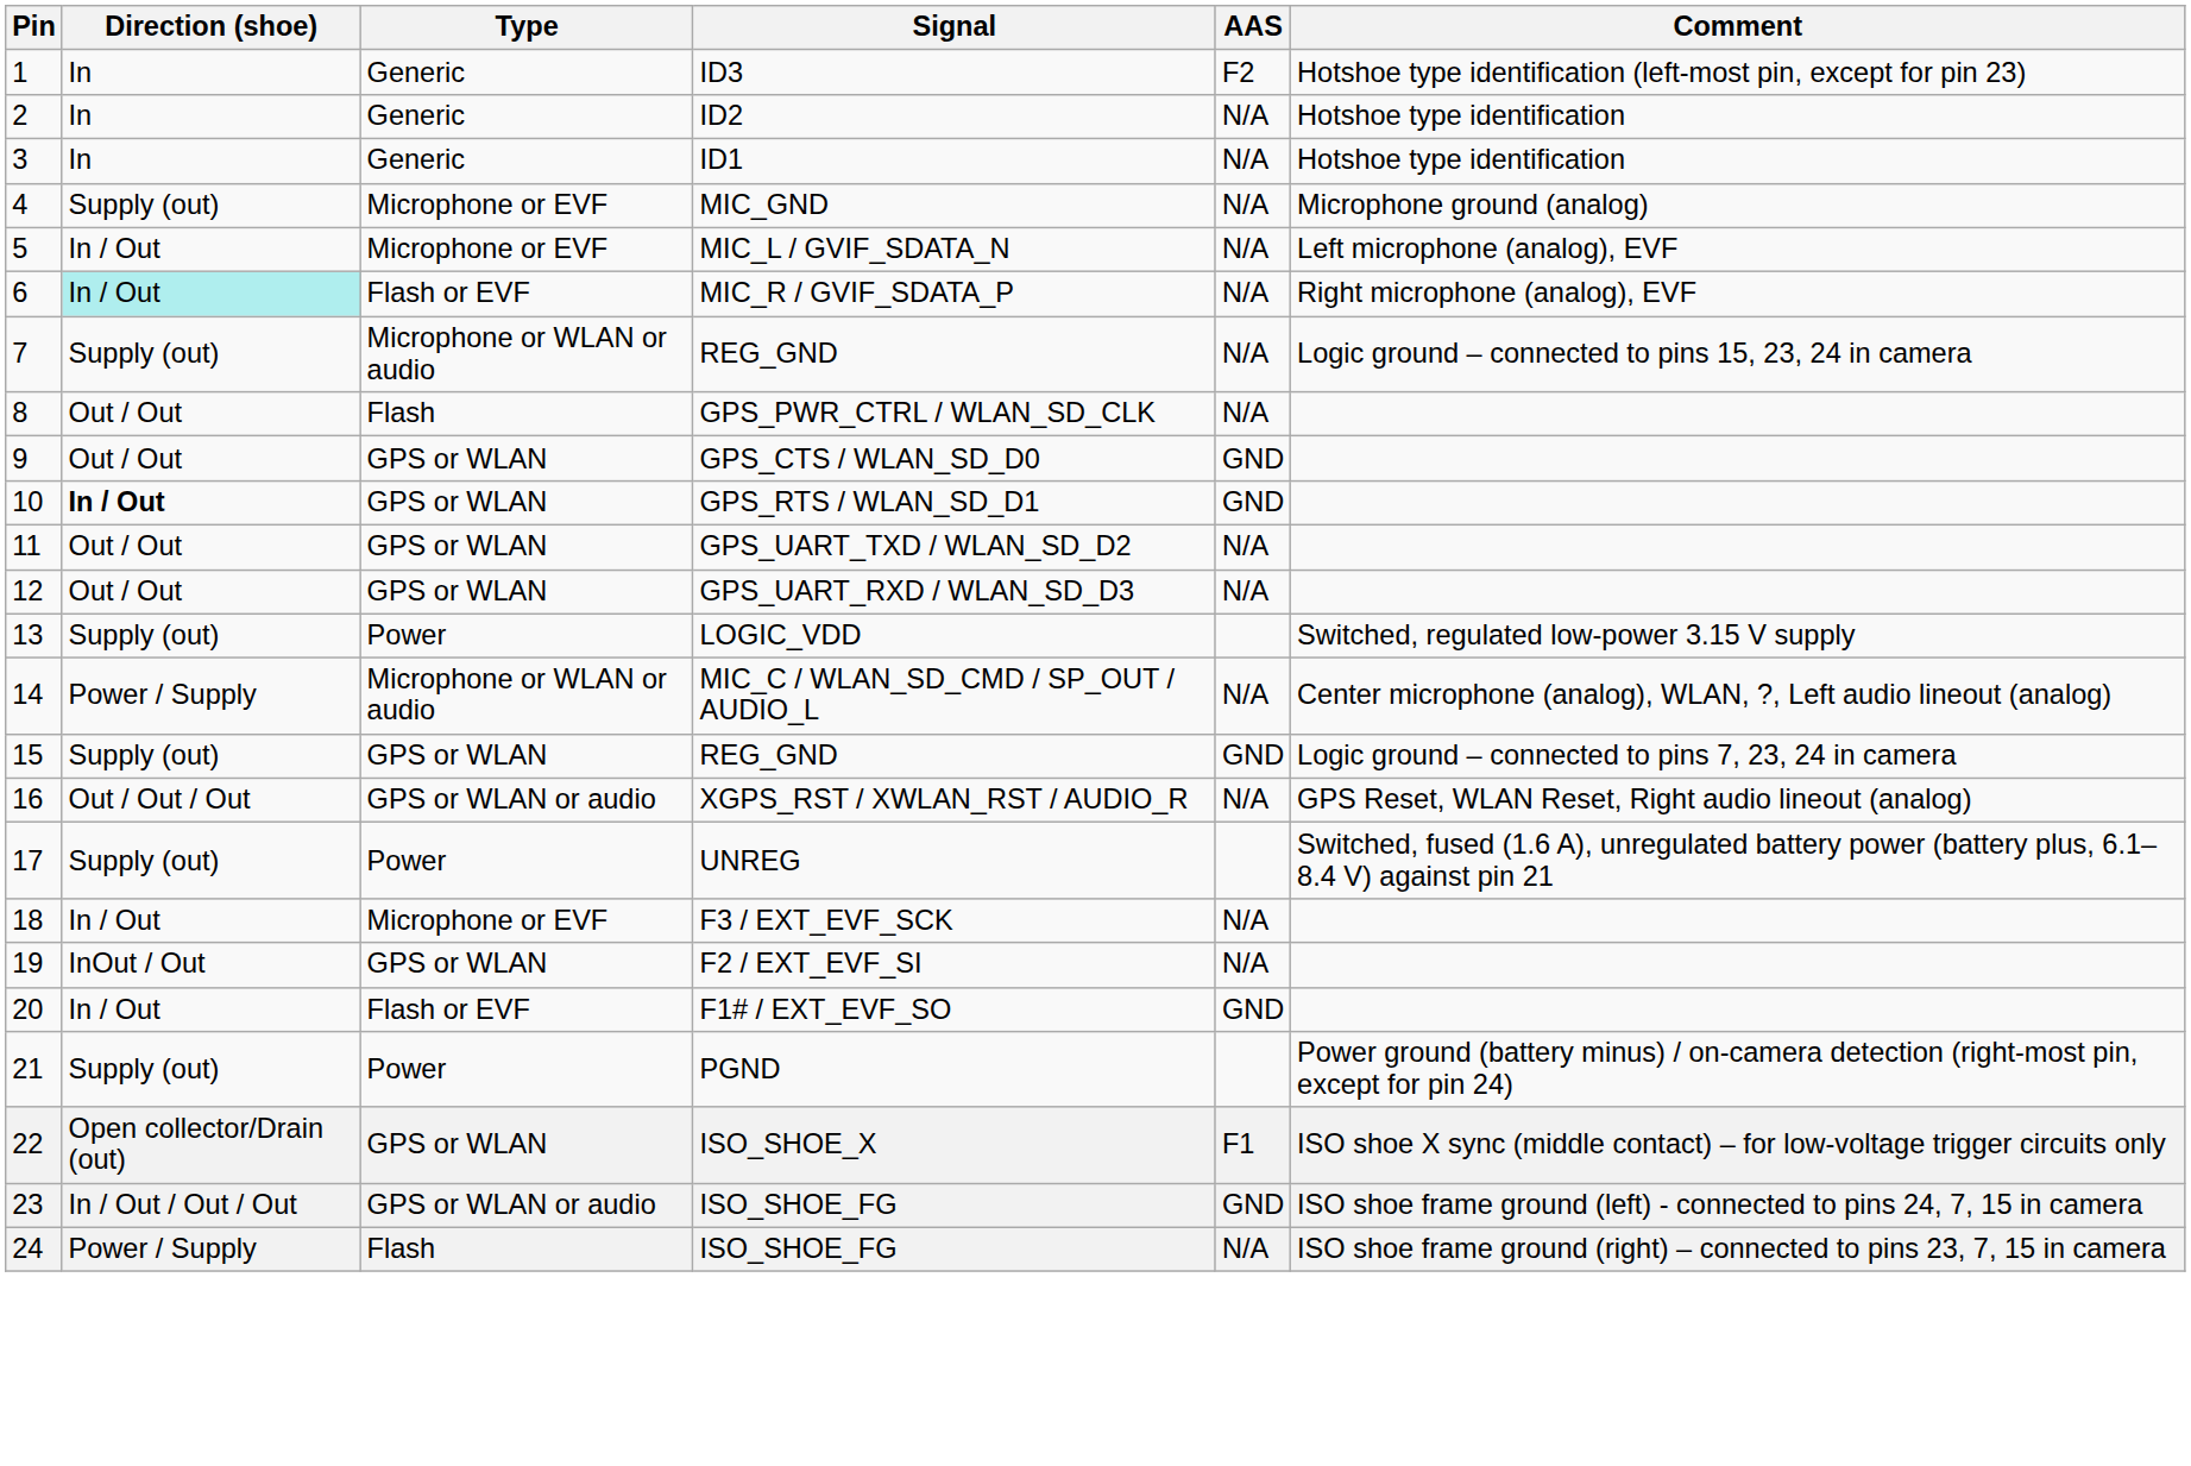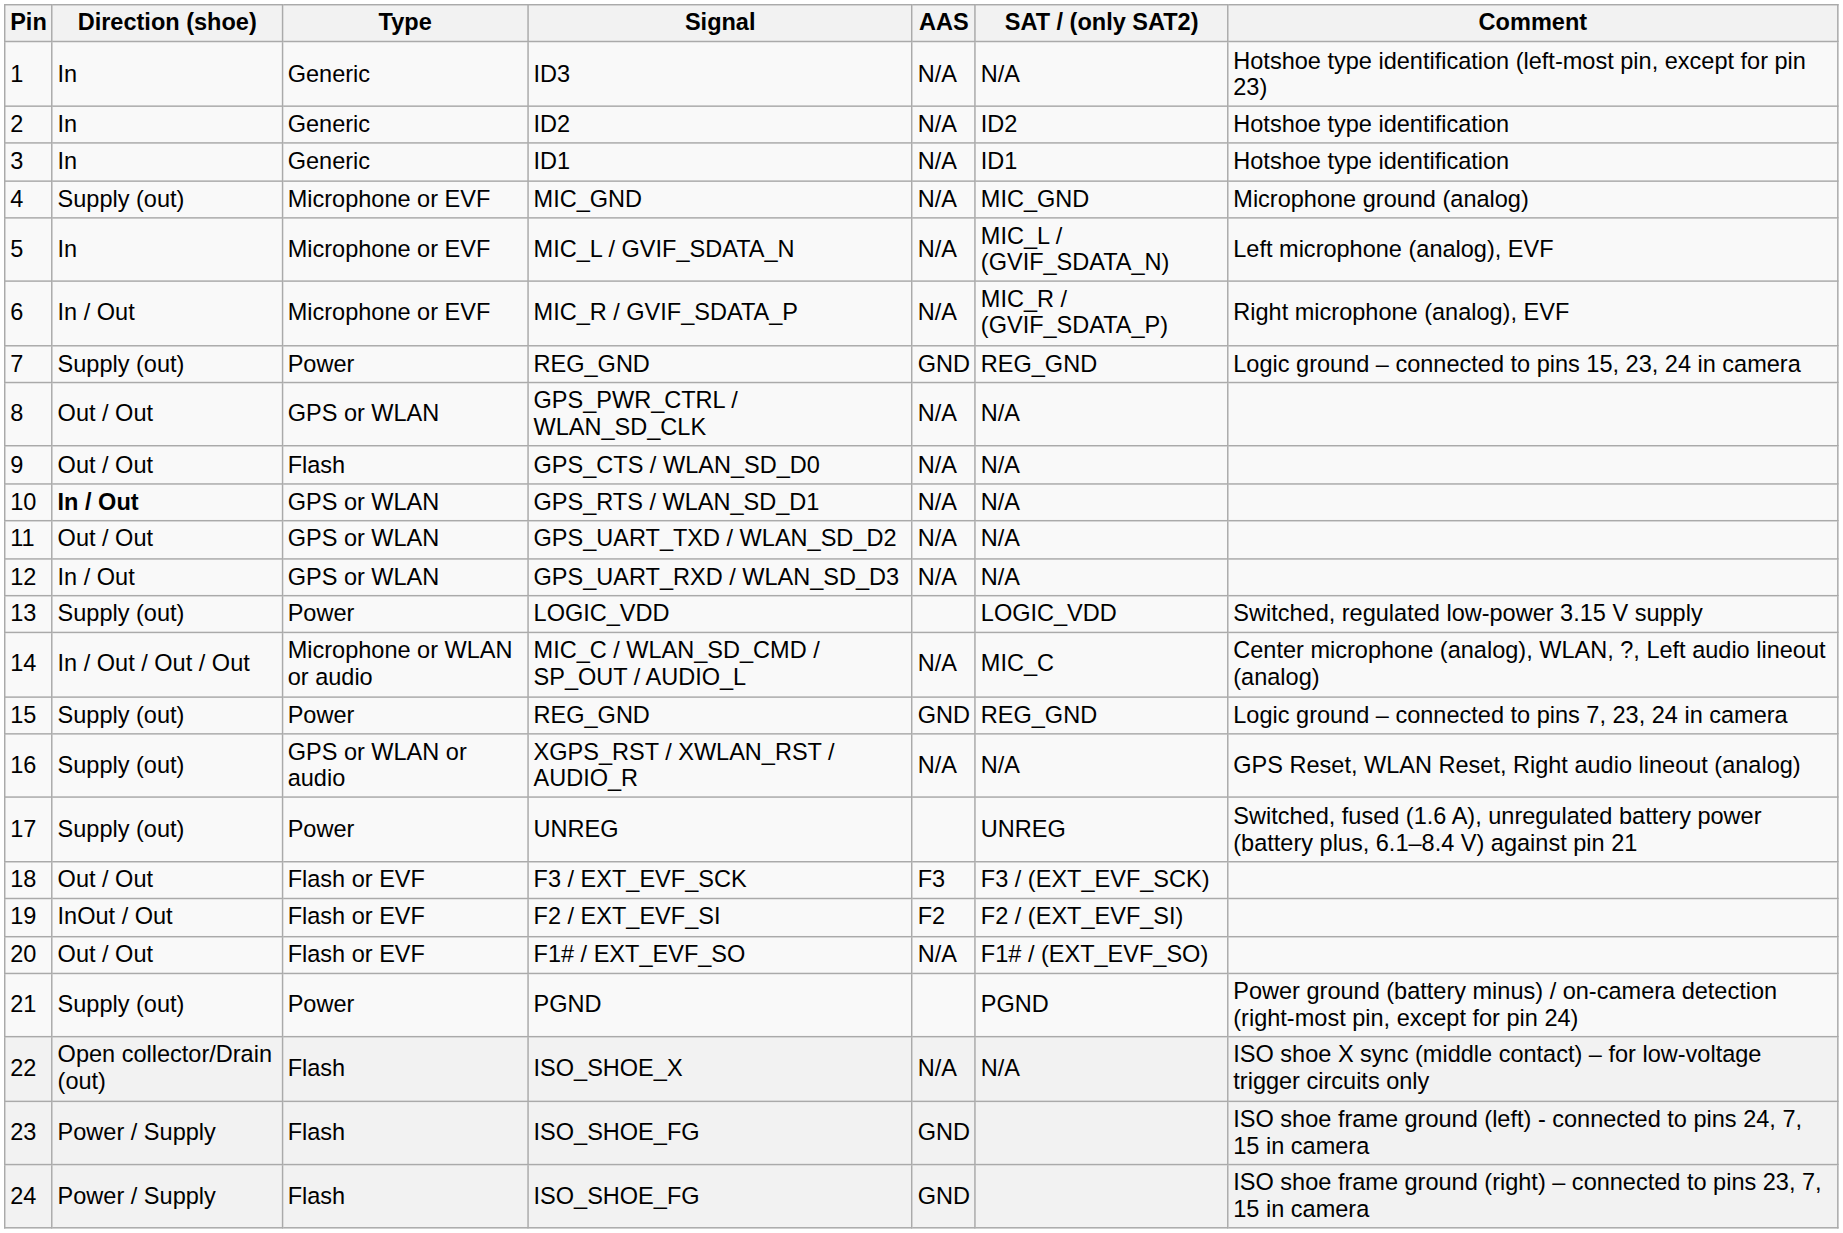 <table class="wikitable" border="1">
 <tr>
 <th>Pin</th>
 <th>Direction (shoe)</th>
 <th>Type</th>
 <th>Signal</th>
 <th>AAS</th>
+<th>SAT / (only SAT2)</th>
 <th>Comment</th>
 </tr>
 <tr>
 <td>1</td>
 <td>In</td>
 <td>Generic</td>
 <td>ID3</td>
-<td>F2</td>
+<td>N/A</td>
+<td>N/A</td>
 <td>Hotshoe type identification (left-most pin, except for pin 23)</td>
 </tr>
 <tr>
 <td>2</td>
 <td>In</td>
 <td>Generic</td>
 <td>ID2</td>
 <td>N/A</td>
+<td>ID2</td>
 <td>Hotshoe type identification</td>
 </tr>
 <tr>
 <td>3</td>
 <td>In</td>
 <td>Generic</td>
 <td>ID1</td>
 <td>N/A</td>
+<td>ID1</td>
 <td>Hotshoe type identification</td>
 </tr>
 <tr>
 <td>4</td>
 <td>Supply (out)</td>
 <td>Microphone or EVF</td>
 <td>MIC_GND</td>
 <td>N/A</td>
+<td>MIC_GND</td>
 <td>Microphone ground (analog)</td>
 </tr>
 <tr>
 <td>5</td>
-<td>In / Out</td>
+<td>In</td>
 <td>Microphone or EVF</td>
 <td>MIC_L / GVIF_SDATA_N</td>
 <td>N/A</td>
+<td>MIC_L / (GVIF_SDATA_N)</td>
 <td>Left microphone (analog), EVF</td>
 </tr>
 <tr>
 <td>6</td>
-<td style="background: paleturquoise;">In / Out</td>
-<td>Flash or EVF</td>
+<td>In / Out</td>
+<td>Microphone or EVF</td>
 <td>MIC_R / GVIF_SDATA_P</td>
 <td>N/A</td>
+<td>MIC_R / (GVIF_SDATA_P)</td>
 <td>Right microphone (analog), EVF</td>
 </tr>
 <tr>
 <td>7</td>
 <td>Supply (out)</td>
-<td>Microphone or WLAN or audio</td>
+<td>Power</td>
 <td>REG_GND</td>
-<td>N/A</td>
+<td>GND</td>
+<td>REG_GND</td>
 <td>Logic ground – connected to pins 15, 23, 24 in camera</td>
 </tr>
 <tr>
 <td>8</td>
 <td>Out / Out</td>
-<td>Flash</td>
+<td>GPS or WLAN</td>
 <td>GPS_PWR_CTRL / WLAN_SD_CLK</td>
+<td>N/A</td>
 <td>N/A</td>
 <td></td>
 </tr>
 <tr>
 <td>9</td>
 <td>Out / Out</td>
-<td>GPS or WLAN</td>
+<td>Flash</td>
 <td>GPS_CTS / WLAN_SD_D0</td>
-<td>GND</td>
+<td>N/A</td>
+<td>N/A</td>
 <td></td>
 </tr>
 <tr>
 <td>10</td>
 <td><strong>In / Out</strong></td>
 <td>GPS or WLAN</td>
 <td>GPS_RTS / WLAN_SD_D1</td>
-<td>GND</td>
+<td>N/A</td>
+<td>N/A</td>
 <td></td>
 </tr>
 <tr>
 <td>11</td>
 <td>Out / Out</td>
 <td>GPS or WLAN</td>
 <td>GPS_UART_TXD / WLAN_SD_D2</td>
 <td>N/A</td>
+<td>N/A</td>
 <td></td>
 </tr>
 <tr>
 <td>12</td>
-<td>Out / Out</td>
+<td>In / Out</td>
 <td>GPS or WLAN</td>
 <td>GPS_UART_RXD / WLAN_SD_D3</td>
+<td>N/A</td>
 <td>N/A</td>
 <td></td>
 </tr>
 <tr>
 <td>13</td>
 <td>Supply (out)</td>
 <td>Power</td>
 <td>LOGIC_VDD</td>
 <td></td>
+<td>LOGIC_VDD</td>
 <td>Switched, regulated low-power 3.15 V supply</td>
 </tr>
 <tr>
 <td>14</td>
-<td>Power / Supply</td>
+<td>In / Out / Out / Out</td>
 <td>Microphone or WLAN or audio</td>
 <td>MIC_C / WLAN_SD_CMD / SP_OUT / AUDIO_L</td>
 <td>N/A</td>
+<td>MIC_C</td>
 <td>Center microphone (analog), WLAN, ?, Left audio lineout (analog)</td>
 </tr>
 <tr>
 <td>15</td>
 <td>Supply (out)</td>
-<td>GPS or WLAN</td>
+<td>Power</td>
 <td>REG_GND</td>
 <td>GND</td>
+<td>REG_GND</td>
 <td>Logic ground – connected to pins 7, 23, 24 in camera</td>
 </tr>
 <tr>
 <td>16</td>
-<td>Out / Out / Out</td>
+<td>Supply (out)</td>
 <td>GPS or WLAN or audio</td>
 <td>XGPS_RST / XWLAN_RST / AUDIO_R</td>
+<td>N/A</td>
 <td>N/A</td>
 <td>GPS Reset, WLAN Reset, Right audio lineout (analog)</td>
 </tr>
 <tr>
 <td>17</td>
 <td>Supply (out)</td>
 <td>Power</td>
 <td>UNREG</td>
 <td></td>
+<td>UNREG</td>
 <td>Switched, fused (1.6 A), unregulated battery power (battery plus, 6.1–8.4 V) against pin 21</td>
 </tr>
 <tr>
 <td>18</td>
-<td>In / Out</td>
-<td>Microphone or EVF</td>
+<td>Out / Out</td>
+<td>Flash or EVF</td>
 <td>F3 / EXT_EVF_SCK</td>
-<td>N/A</td>
+<td>F3</td>
+<td>F3 / (EXT_EVF_SCK)</td>
 <td></td>
 </tr>
 <tr>
 <td>19</td>
 <td>InOut / Out</td>
-<td>GPS or WLAN</td>
+<td>Flash or EVF</td>
 <td>F2 / EXT_EVF_SI</td>
-<td>N/A</td>
+<td>F2</td>
+<td>F2 / (EXT_EVF_SI)</td>
 <td></td>
 </tr>
 <tr>
 <td>20</td>
-<td>In / Out</td>
+<td>Out / Out</td>
 <td>Flash or EVF</td>
 <td>F1# / EXT_EVF_SO</td>
-<td>GND</td>
+<td>N/A</td>
+<td>F1# / (EXT_EVF_SO)</td>
 <td></td>
 </tr>
 <tr>
 <td>21</td>
 <td>Supply (out)</td>
 <td>Power</td>
 <td>PGND</td>
 <td></td>
+<td>PGND</td>
 <td>Power ground (battery minus) / on-camera detection (right-most pin, except for pin 24)</td>
 </tr>
 <tr style="background:#F2F2F2">
 <td>22</td>
 <td>Open collector/Drain (out)</td>
-<td>GPS or WLAN</td>
+<td>Flash</td>
 <td>ISO_SHOE_X</td>
-<td>F1</td>
+<td>N/A</td>
+<td>N/A</td>
 <td>ISO shoe X sync (middle contact) – for low-voltage trigger circuits only</td>
 </tr>
 <tr style="background:#F2F2F2">
 <td>23</td>
-<td>In / Out / Out / Out</td>
-<td>GPS or WLAN or audio</td>
+<td>Power / Supply</td>
+<td>Flash</td>
 <td>ISO_SHOE_FG</td>
 <td>GND</td>
+<td></td>
 <td>ISO shoe frame ground (left) - connected to pins 24, 7, 15 in camera</td>
 </tr>
 <tr style="background:#F2F2F2">
 <td>24</td>
 <td>Power / Supply</td>
 <td>Flash</td>
 <td>ISO_SHOE_FG</td>
-<td>N/A</td>
+<td>GND</td>
+<td></td>
 <td>ISO shoe frame ground (right) – connected to pins 23, 7, 15 in camera</td>
 </tr>
 </table>
